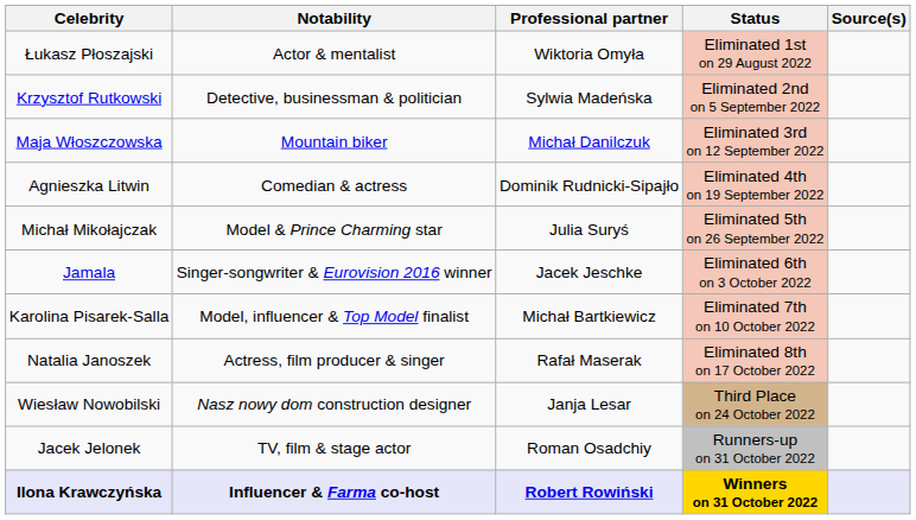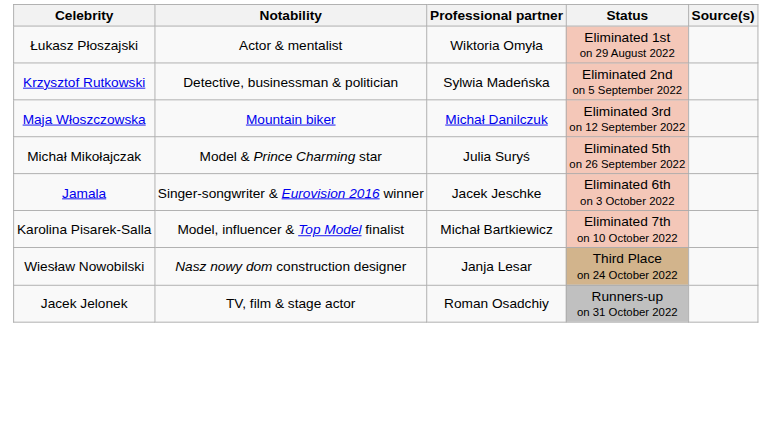 <table class="wikitable plainrowheaders sortable" style="margin:auto; text-align:center; font-size:95%;">
 <tr>
 <th scope="col">Celebrity</th>
 <th scope="col">Notability</th>
 <th scope="col">Professional partner</th>
 <th scope="col">Status</th>
 <th scope="col">Source(s)</th>
 </tr>
 <tr>
 <td scope="row">Łukasz Płoszajski</td>
 <td>Actor & mentalist</td>
 <td>Wiktoria Omyła</td>
 <td style="background:#f4c7b8;">Eliminated 1st<br><small>on 29 August 2022</small></td>
 <td></td>
 </tr>
 <tr>
 <td scope="row"><a href='#'>Krzysztof Rutkowski</a></td>
 <td>Detective, businessman & politician</td>
 <td>Sylwia Madeńska</td>
 <td style="background:#f4c7b8;">Eliminated 2nd<br><small>on 5 September 2022</small></td>
 <td></td>
 </tr>
 <tr>
 <td scope="row"><a href='#'>Maja Włoszczowska</a></td>
 <td><a href='#'>Mountain biker</a></td>
 <td><a href='#'>Michał Danilczuk</a></td>
 <td style="background:#f4c7b8;">Eliminated 3rd<br><small>on 12 September 2022</small></td>
 <td></td>
 </tr>
 <tr>
-<td scope="row">Agnieszka Litwin</td>
-<td>Comedian & actress</td>
-<td>Dominik Rudnicki-Sipajło</td>
-<td style="background:#f4c7b8;">Eliminated 4th<br><small>on 19 September 2022</small></td>
-<td></td>
-</tr>
-<tr>
 <td scope="row">Michał Mikołajczak</td>
 <td>Model & <em>Prince Charming</em> star</td>
 <td>Julia Suryś</td>
 <td style="background:#f4c7b8;">Eliminated 5th<br><small>on 26 September 2022</small></td>
 <td></td>
 </tr>
 <tr>
 <td scope="row"><a href='#'>Jamala</a></td>
 <td>Singer-songwriter & <em><a href='#'>Eurovision 2016</a></em> winner</td>
 <td>Jacek Jeschke</td>
 <td style="background:#f4c7b8;">Eliminated 6th<br><small>on 3 October 2022</small></td>
 <td></td>
 </tr>
 <tr>
 <td scope="row">Karolina Pisarek-Salla</td>
 <td>Model, influencer & <em><a href='#'>Top Model</a></em> finalist</td>
 <td>Michał Bartkiewicz</td>
 <td style="background:#f4c7b8;">Eliminated 7th<br><small>on 10 October 2022</small></td>
 <td></td>
 </tr>
 <tr>
-<td scope="row">Natalia Janoszek</td>
-<td>Actress, film producer & singer</td>
-<td>Rafał Maserak</td>
-<td style="background:#f4c7b8;">Eliminated 8th<br><small>on 17 October 2022</small></td>
-<td></td>
-</tr>
-<tr>
 <td scope="row">Wiesław Nowobilski</td>
 <td><em>Nasz nowy dom</em> construction designer</td>
 <td>Janja Lesar</td>
 <td style="background:tan;">Third Place<br><small>on 24 October 2022</small></td>
 <td></td>
 </tr>
 <tr>
 <td scope="row">Jacek Jelonek</td>
 <td>TV, film & stage actor</td>
 <td>Roman Osadchiy</td>
 <td align="center" style="background:silver">Runners-up<br><small>on 31 October 2022</small></td>
 <td></td>
 </tr>
-<tr>
-<td style="background:lavender;"><strong>Ilona Krawczyńska</strong></td>
-<td style="background:lavender;"><strong>Influencer & <em><a href='#'>Farma</a></em> co-host</strong></td>
-<td style="background:lavender;"><strong><a href='#'>Robert Rowiński</a></strong></td>
-<td style="background:gold"><strong>Winners<br><small>on 31 October 2022</small></strong></td>
-<td style="background:lavender;"></td>
-</tr>
 </table>
